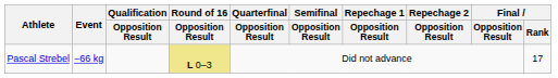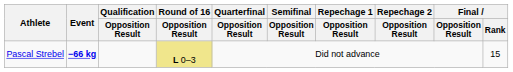 <table class="wikitable" style="font-size:90%">
 <tr>
 <th rowspan="2">Athlete</th>
 <th rowspan="2">Event</th>
 <th>Qualification</th>
 <th>Round of 16</th>
 <th>Quarterfinal</th>
 <th>Semifinal</th>
 <th>Repechage 1</th>
 <th>Repechage 2</th>
 <th colspan=2>Final / </th>
 </tr>
 <tr style="font-size: 95%">
 <th>Opposition<br>Result</th>
 <th>Opposition<br>Result</th>
 <th>Opposition<br>Result</th>
 <th>Opposition<br>Result</th>
 <th>Opposition<br>Result</th>
 <th>Opposition<br>Result</th>
 <th>Opposition<br>Result</th>
 <th>Rank</th>
 </tr>
 <tr align=center>
 <td align=left><a href='#'>Pascal Strebel</a></td>
-<td align=left><a href='#'>−66 kg</a></td>
+<td align=left><strong><a href='#'>−66 kg</a></strong></td>
 <td></td>
 <td style="background: khaki;"><br><strong>L</strong> 0–3 <sup></sup></td>
 <td colspan=5>Did not advance</td>
-<td>17</td>
+<td>15</td>
 </tr>
 </table>
